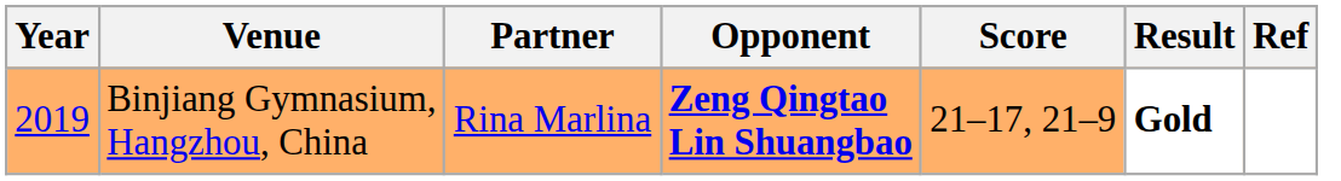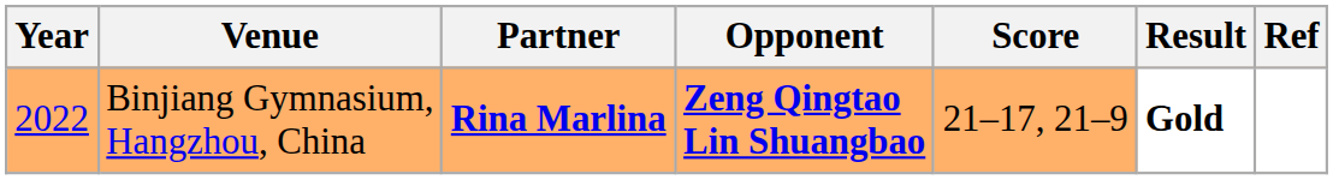 <table class="sortable wikitable" style="font-size: 90%;">
 <tr>
 <th>Year</th>
 <th>Venue</th>
 <th>Partner</th>
 <th>Opponent</th>
 <th>Score</th>
 <th>Result</th>
 <th>Ref</th>
 </tr>
 <tr style="background:#FFB069">
-<td align="center"><a href='#'>2019</a></td>
+<td align="center"><a href='#'>2022</a></td>
 <td align="left">Binjiang Gymnasium,<br><a href='#'>Hangzhou</a>, China</td>
-<td align="left"> <a href='#'>Rina Marlina</a></td>
+<td align="left"><strong> <a href='#'>Rina Marlina</a></strong></td>
 <td align="left"><strong> <a href='#'>Zeng Qingtao</a><br> <a href='#'>Lin Shuangbao</a></strong></td>
 <td align="left">21–17, 21–9</td>
 <td style="text-align:left; background:white"> <strong>Gold</strong></td>
 <td style="text-align:left; background:white"></td>
 </tr>
 </table>
